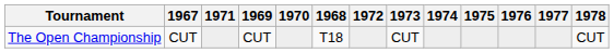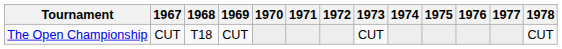 <table class="wikitable" style="font-size:95%;text-align:center;">
 <tr>
 <th>Tournament</th>
 <th>1967</th>
-<th>1971</th>
+<th>1968</th>
 <th>1969</th>
 <th>1970</th>
-<th>1968</th>
+<th>1971</th>
 <th>1972</th>
 <th>1973</th>
 <th>1974</th>
 <th>1975</th>
 <th>1976</th>
 <th>1977</th>
 <th>1978</th>
 </tr>
 <tr>
 <td align=left><a href='#'>The Open Championship</a></td>
 <td>CUT</td>
-<td style="background:#eeeeee;"></td>
+<td>T18</td>
 <td>CUT</td>
 <td style="background:#eeeeee;"></td>
-<td>T18</td>
+<td style="background:#eeeeee;"></td>
 <td style="background:#eeeeee;"></td>
 <td>CUT</td>
 <td style="background:#eeeeee;"></td>
 <td style="background:#eeeeee;"></td>
 <td style="background:#eeeeee;"></td>
 <td style="background:#eeeeee;"></td>
 <td>CUT</td>
 </tr>
 </table>
